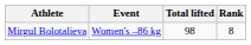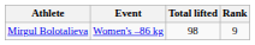 <table class="wikitable" style="font-size:90%">
 <tr>
 <th>Athlete</th>
 <th>Event</th>
 <th>Total lifted</th>
 <th>Rank</th>
 </tr>
 <tr align=center>
 <td align=left><a href='#'>Mirgul Bolotalieva</a></td>
 <td align=left><a href='#'>Women's –86 kg</a></td>
 <td>98</td>
-<td>8</td>
+<td>9</td>
 </tr>
 </table>
